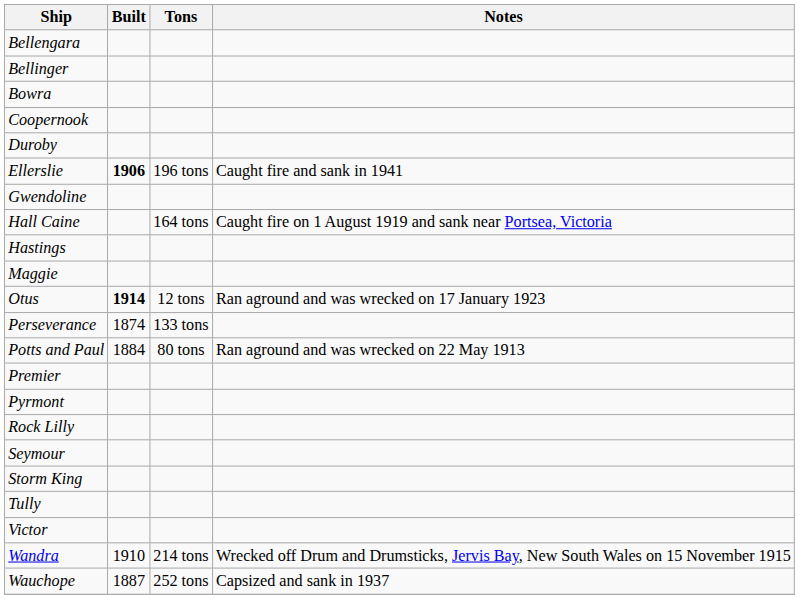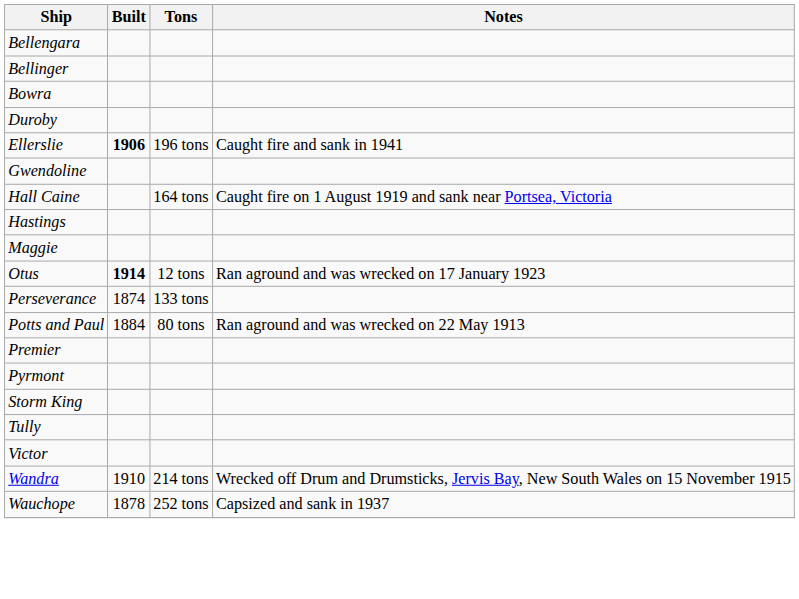 <table class="wikitable">
 <tr>
 <th>Ship</th>
 <th>Built</th>
 <th>Tons</th>
 <th>Notes</th>
 </tr>
 <tr>
 <td><em>Bellengara</em></td>
 <td align="Center"></td>
 <td align="Center"></td>
 <td align="Left"></td>
 </tr>
 <tr>
 <td><em>Bellinger</em></td>
 <td align="Center"></td>
 <td align="Center"></td>
 <td align="Left"></td>
 </tr>
 <tr>
 <td><em>Bowra</em></td>
-<td align="Center"></td>
-<td align="Center"></td>
-<td align="Left"></td>
-</tr>
-<tr>
-<td><em>Coopernook</em></td>
 <td align="Center"></td>
 <td align="Center"></td>
 <td align="Left"></td>
 </tr>
 <tr>
 <td><em>Duroby</em></td>
 <td align="Center"></td>
 <td align="Center"></td>
 <td align="Left"></td>
 </tr>
 <tr>
 <td><em>Ellerslie</em></td>
 <td align="Center"><strong>1906</strong></td>
 <td align="Center">196 tons</td>
 <td align="Left">Caught fire and sank in 1941</td>
 </tr>
 <tr>
 <td><em>Gwendoline</em></td>
 <td align="Center"></td>
 <td align="Center"></td>
 <td align="Left"></td>
 </tr>
 <tr>
 <td><em>Hall Caine</em></td>
 <td align="Center"></td>
 <td align="Center">164 tons</td>
 <td align="Left">Caught fire on 1 August 1919 and sank near <a href='#'>Portsea, Victoria</a></td>
 </tr>
 <tr>
 <td><em>Hastings</em></td>
 <td align="Center"></td>
 <td align="Center"></td>
 <td align="Left"></td>
 </tr>
 <tr>
 <td><em>Maggie</em></td>
 <td align="Center"></td>
 <td align="Center"></td>
 <td align="Left"></td>
 </tr>
 <tr>
 <td><em>Otus</em></td>
 <td align="Center"><strong>1914</strong></td>
 <td align="Center">12 tons</td>
 <td align="Left">Ran aground and was wrecked on 17 January 1923</td>
 </tr>
 <tr>
 <td><em>Perseverance</em></td>
 <td align="Center">1874</td>
 <td align="Center">133 tons</td>
 <td align="Left"></td>
 </tr>
 <tr>
 <td><em>Potts and Paul</em></td>
 <td align="Center">1884</td>
 <td align="Center">80 tons</td>
 <td align="Left">Ran aground and was wrecked on 22 May 1913</td>
 </tr>
 <tr>
 <td><em>Premier</em></td>
 <td align="Center"></td>
 <td align="Center"></td>
 <td align="Left"></td>
 </tr>
 <tr>
 <td><em>Pyrmont</em></td>
 <td align="Center"></td>
 <td align="Center"></td>
 <td align="Left"></td>
 </tr>
 <tr>
-<td><em>Rock Lilly</em></td>
-<td align="Center"></td>
-<td align="Center"></td>
-<td align="Left"></td>
-</tr>
-<tr>
-<td><em>Seymour</em></td>
-<td align="Center"></td>
-<td align="Center"></td>
-<td align="Left"></td>
-</tr>
-<tr>
 <td><em>Storm King</em></td>
 <td align="Center"></td>
 <td align="Center"></td>
 <td align="Left"></td>
 </tr>
 <tr>
 <td><em>Tully</em></td>
 <td align="Center"></td>
 <td align="Center"></td>
 <td align="Left"></td>
 </tr>
 <tr>
 <td><em>Victor</em></td>
 <td align="Center"></td>
 <td align="Center"></td>
 <td align="Left"></td>
 </tr>
 <tr>
 <td><a href='#'><em>Wandra</em></a></td>
 <td align="Center">1910</td>
 <td align="Center">214 tons</td>
 <td align="Left">Wrecked off Drum and Drumsticks, <a href='#'>Jervis Bay</a>, New South Wales on 15 November 1915</td>
 </tr>
 <tr>
 <td><em>Wauchope</em></td>
-<td align="Center">1887</td>
+<td align="Center">1878</td>
 <td align="Center">252 tons</td>
 <td align="Left">Capsized and sank in 1937</td>
 </tr>
 <tr>
 </tr>
 </table>
